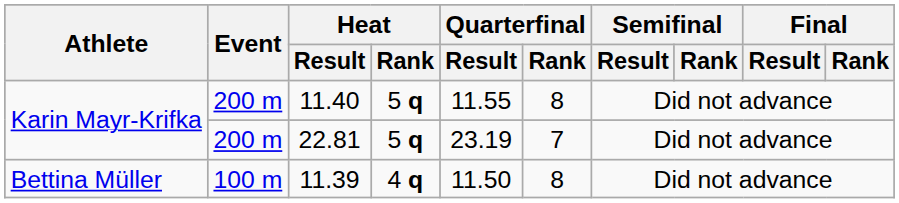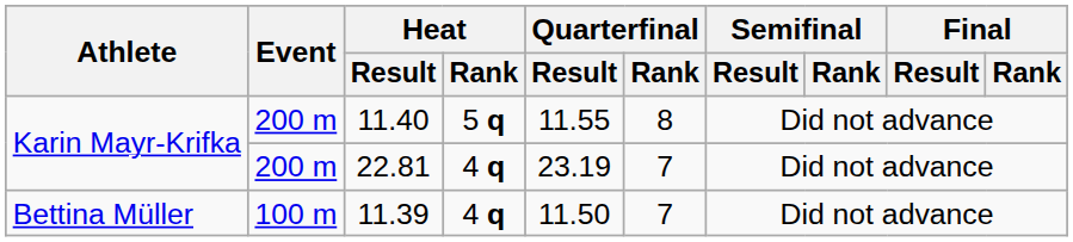 <table class="wikitable" style="font-size:90%;">
 <tr>
 <th rowspan="2">Athlete</th>
 <th rowspan="2">Event</th>
 <th colspan="2">Heat</th>
 <th colspan="2">Quarterfinal</th>
 <th colspan="2">Semifinal</th>
 <th colspan="2">Final</th>
 </tr>
 <tr style="font-size:95%">
 <th>Result</th>
 <th>Rank</th>
 <th>Result</th>
 <th>Rank</th>
 <th>Result</th>
 <th>Rank</th>
 <th>Result</th>
 <th>Rank</th>
 </tr>
 <tr align=center>
 <td align=left rowspan=2><a href='#'>Karin Mayr-Krifka</a></td>
 <td align=left><a href='#'>200 m</a></td>
 <td>11.40</td>
 <td>5 <strong>q</strong></td>
 <td>11.55</td>
 <td>8</td>
 <td colspan=4>Did not advance</td>
 </tr>
 <tr align=center>
 <td align=left><a href='#'>200 m</a></td>
 <td>22.81</td>
-<td>5 <strong>q</strong></td>
+<td>4 <strong>q</strong></td>
 <td>23.19</td>
 <td>7</td>
 <td colspan=4>Did not advance</td>
 </tr>
 <tr align=center>
 <td align=left><a href='#'>Bettina Müller</a></td>
 <td align=left><a href='#'>100 m</a></td>
 <td>11.39</td>
 <td>4 <strong>q</strong></td>
 <td>11.50</td>
-<td>8</td>
+<td>7</td>
 <td colspan=4>Did not advance</td>
 </tr>
 </table>
